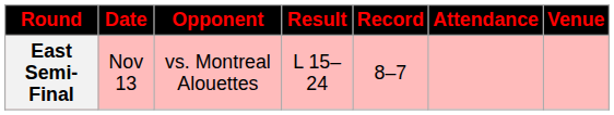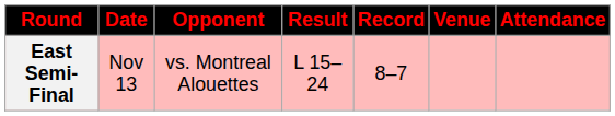 <table class="wikitable" width="80%">
 <tr align="center"  style="background:black;color:red;">
 <td><strong>Round</strong></td>
 <td><strong>Date</strong></td>
 <td><strong>Opponent</strong></td>
 <td><strong>Result</strong></td>
 <td><strong>Record</strong></td>
+<td><strong>Venue</strong></td>
 <td><strong>Attendance</strong></td>
-<td><strong>Venue</strong></td>
 </tr>
 <tr align="center" bgcolor="#ffbbbb">
 <th>East Semi-Final</th>
 <td>Nov 13</td>
 <td>vs. Montreal Alouettes</td>
 <td>L 15–24</td>
 <td>8–7</td>
 <td></td>
 <td></td>
 </tr>
 </table>
